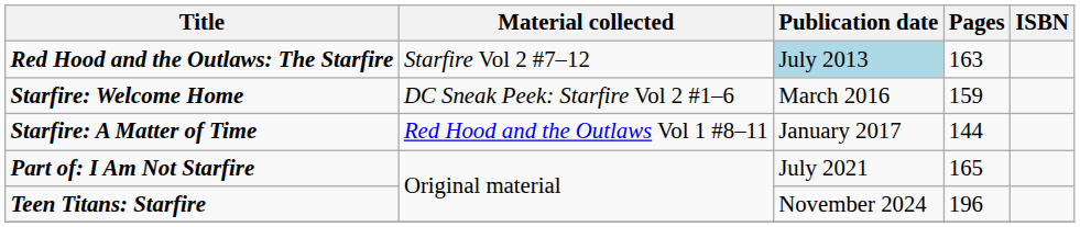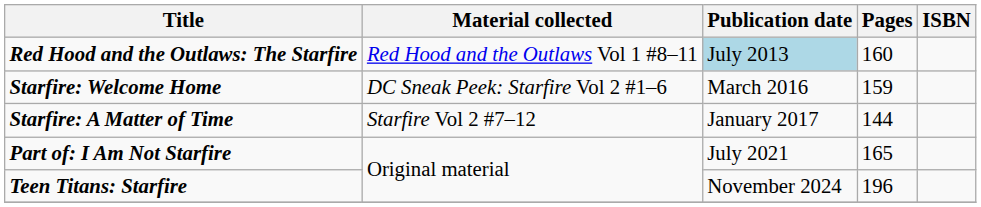 <table class="wikitable">
 <tr>
 <th>Title</th>
 <th>Material collected</th>
 <th>Publication date</th>
 <th>Pages</th>
 <th>ISBN</th>
 </tr>
 <tr>
 <td><strong><em>Red Hood and the Outlaws: The Starfire</em></strong></td>
-<td><em>Starfire</em> Vol 2 #7–12</td>
+<td><em><a href='#'>Red Hood and the Outlaws</a></em> Vol 1 #8–11</td>
 <td style="background: lightblue;">July 2013</td>
-<td>163</td>
+<td>160</td>
 <td></td>
 </tr>
 <tr>
 <td><strong><em>Starfire: Welcome Home</em></strong></td>
 <td><em>DC Sneak Peek: Starfire</em> Vol 2 #1–6</td>
 <td>March 2016</td>
 <td>159</td>
 <td></td>
 </tr>
 <tr>
 <td><strong><em>Starfire: A Matter of Time</em></strong></td>
-<td><em><a href='#'>Red Hood and the Outlaws</a></em> Vol 1 #8–11</td>
+<td><em>Starfire</em> Vol 2 #7–12</td>
 <td>January 2017</td>
 <td>144</td>
 <td></td>
 </tr>
 <tr>
 <td><strong><em>Part of: I Am Not Starfire</em></strong></td>
 <td rowspan="2">Original material</td>
 <td>July 2021</td>
 <td>165</td>
 <td></td>
 </tr>
 <tr>
 <td><strong><em>Teen Titans: Starfire</em></strong></td>
 <td>November 2024</td>
 <td>196</td>
 <td></td>
 </tr>
 <tr>
 </tr>
 </table>
